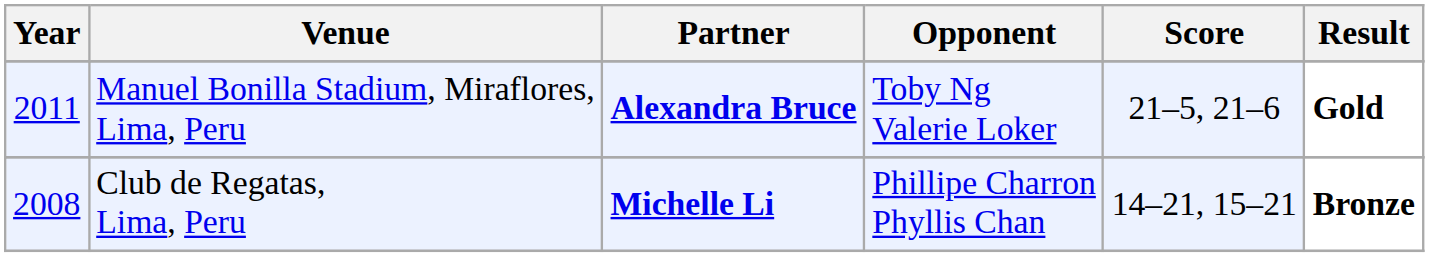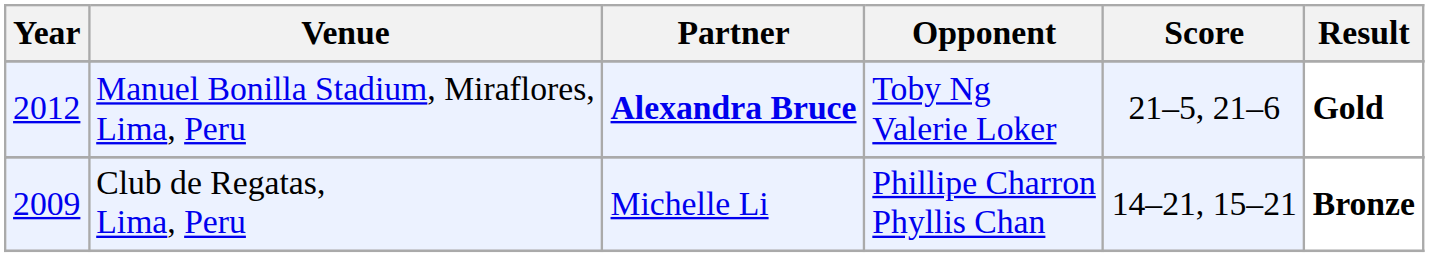 <table class="sortable wikitable" style="font-size: 90%;">
 <tr>
 <th>Year</th>
 <th>Venue</th>
 <th>Partner</th>
 <th>Opponent</th>
 <th>Score</th>
 <th>Result</th>
 </tr>
 <tr>
 </tr>
 <tr style="background:#ECF2FF">
-<td align="center"><a href='#'>2011</a></td>
+<td align="center"><a href='#'>2012</a></td>
 <td align="left"><a href='#'>Manuel Bonilla Stadium</a>, Miraflores,<br> <a href='#'>Lima</a>, <a href='#'>Peru</a></td>
 <td align="left"><strong> <a href='#'>Alexandra Bruce</a></strong></td>
 <td align="left"> <a href='#'>Toby Ng</a><br> <a href='#'>Valerie Loker</a></td>
 <td align="center">21–5, 21–6</td>
 <td style="text-align:left; background:white"> <strong>Gold</strong></td>
 </tr>
 <tr>
 </tr>
 <tr style="background:#ECF2FF">
-<td align="center"><a href='#'>2008</a></td>
+<td align="center"><a href='#'>2009</a></td>
 <td align="left">Club de Regatas,<br> <a href='#'>Lima</a>, <a href='#'>Peru</a></td>
-<td align="left"><strong> <a href='#'>Michelle Li</a></strong></td>
+<td align="left"> <a href='#'>Michelle Li</a></td>
 <td align="left"> <a href='#'>Phillipe Charron</a><br> <a href='#'>Phyllis Chan</a></td>
 <td align="center">14–21, 15–21</td>
 <td style="text-align:left; background:white"> <strong>Bronze</strong></td>
 </tr>
 <tr>
 </tr>
 </table>
